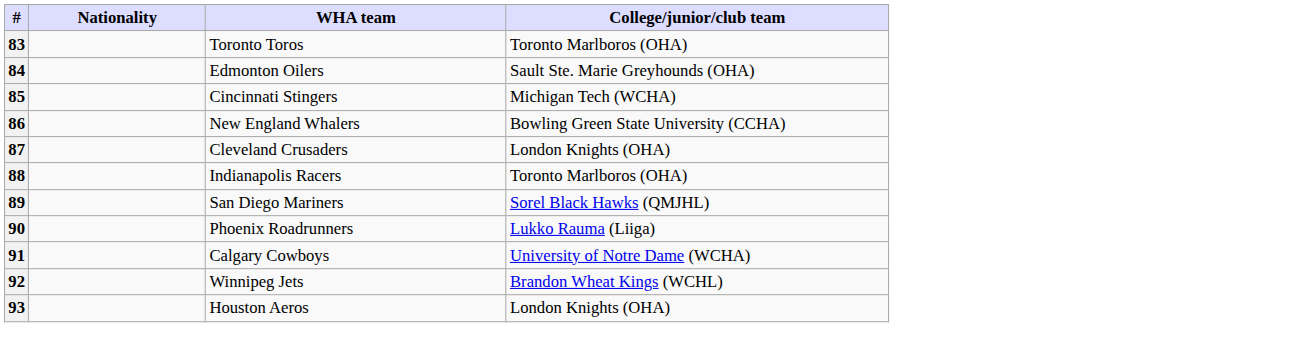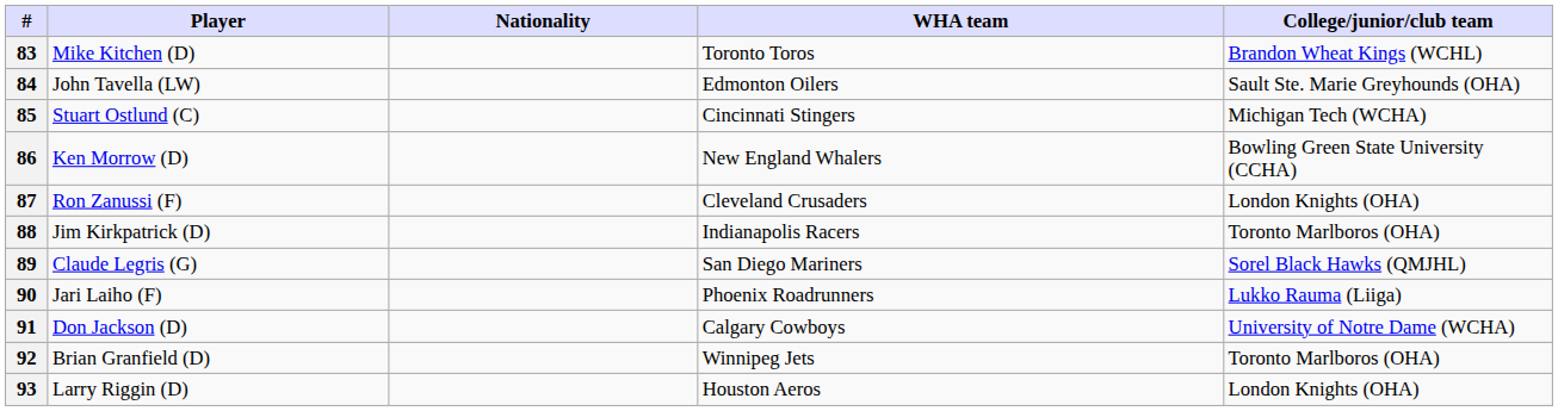 <table class="wikitable">
 <tr>
 <th style="background:#ddf; width:2.75%;">#</th>
+<th style="background:#ddf; width:22.0%;">Player</th>
 <th style="background:#ddf; width:20.0%;">Nationality</th>
 <th style="background:#ddf; width:34.0%;">WHA team</th>
 <th style="background:#ddf; width:100.0%;">College/junior/club team</th>
 </tr>
 <tr>
 <th>83</th>
+<td><a href='#'>Mike Kitchen</a> (D)</td>
 <td></td>
 <td>Toronto Toros</td>
-<td>Toronto Marlboros (OHA)</td>
+<td><a href='#'>Brandon Wheat Kings</a> (WCHL)</td>
 </tr>
 <tr>
 <th>84</th>
+<td>John Tavella (LW)</td>
 <td></td>
 <td>Edmonton Oilers</td>
 <td>Sault Ste. Marie Greyhounds (OHA)</td>
 </tr>
 <tr>
 <th>85</th>
+<td><a href='#'>Stuart Ostlund</a> (C)</td>
 <td></td>
 <td>Cincinnati Stingers</td>
 <td>Michigan Tech (WCHA)</td>
 </tr>
 <tr>
 <th>86</th>
+<td><a href='#'>Ken Morrow</a> (D)</td>
 <td></td>
 <td>New England Whalers</td>
 <td>Bowling Green State University (CCHA)</td>
 </tr>
 <tr>
 <th>87</th>
+<td><a href='#'>Ron Zanussi</a> (F)</td>
 <td></td>
 <td>Cleveland Crusaders</td>
 <td>London Knights (OHA)</td>
 </tr>
 <tr>
 <th>88</th>
+<td>Jim Kirkpatrick (D)</td>
 <td></td>
 <td>Indianapolis Racers</td>
 <td>Toronto Marlboros (OHA)</td>
 </tr>
 <tr>
 <th>89</th>
+<td><a href='#'>Claude Legris</a> (G)</td>
 <td></td>
 <td>San Diego Mariners</td>
 <td><a href='#'>Sorel Black Hawks</a> (QMJHL)</td>
 </tr>
 <tr>
 <th>90</th>
+<td>Jari Laiho (F)</td>
 <td></td>
 <td>Phoenix Roadrunners</td>
 <td><a href='#'>Lukko Rauma</a> (Liiga)</td>
 </tr>
 <tr>
 <th>91</th>
+<td><a href='#'>Don Jackson</a> (D)</td>
 <td></td>
 <td>Calgary Cowboys</td>
 <td><a href='#'>University of Notre Dame</a> (WCHA)</td>
 </tr>
 <tr>
 <th>92</th>
+<td>Brian Granfield (D)</td>
 <td></td>
 <td>Winnipeg Jets</td>
-<td><a href='#'>Brandon Wheat Kings</a> (WCHL)</td>
+<td>Toronto Marlboros (OHA)</td>
 </tr>
 <tr>
 <th>93</th>
+<td>Larry Riggin (D)</td>
 <td></td>
 <td>Houston Aeros</td>
 <td>London Knights (OHA)</td>
 </tr>
 </table>
